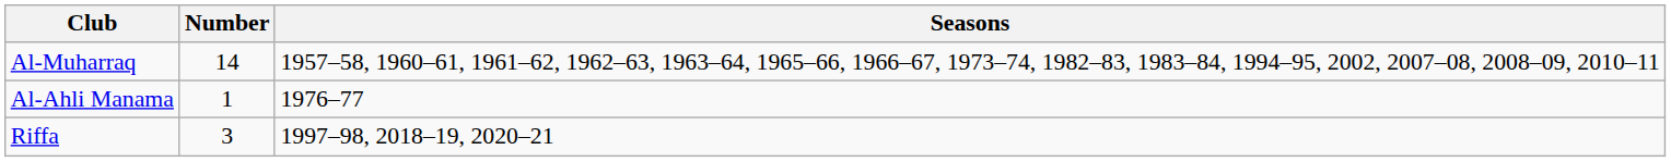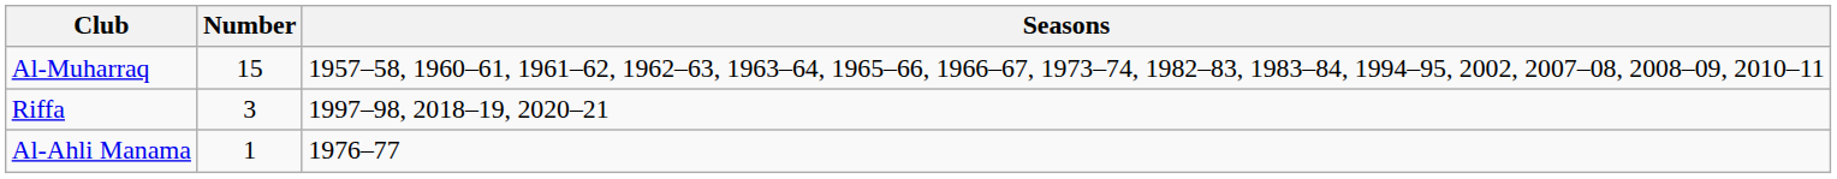 <table class="wikitable sortable">
 <tr>
 <th>Club</th>
 <th>Number</th>
 <th>Seasons</th>
 </tr>
 <tr>
 <td><a href='#'>Al-Muharraq</a></td>
-<td align="center">14</td>
+<td align="center">15</td>
 <td>1957–58, 1960–61, 1961–62, 1962–63, 1963–64, 1965–66, 1966–67, 1973–74, 1982–83, 1983–84, 1994–95, 2002, 2007–08, 2008–09, 2010–11</td>
+</tr>
+<tr>
+<td><a href='#'>Riffa</a></td>
+<td style="text-align:center">3</td>
+<td>1997–98, 2018–19, 2020–21</td>
 </tr>
 <tr>
 <td><a href='#'>Al-Ahli Manama</a></td>
 <td style="text-align:center">1</td>
 <td>1976–77</td>
 </tr>
-<tr>
-<td><a href='#'>Riffa</a></td>
-<td style="text-align:center">3</td>
-<td>1997–98, 2018–19, 2020–21</td>
-</tr>
 </table>
